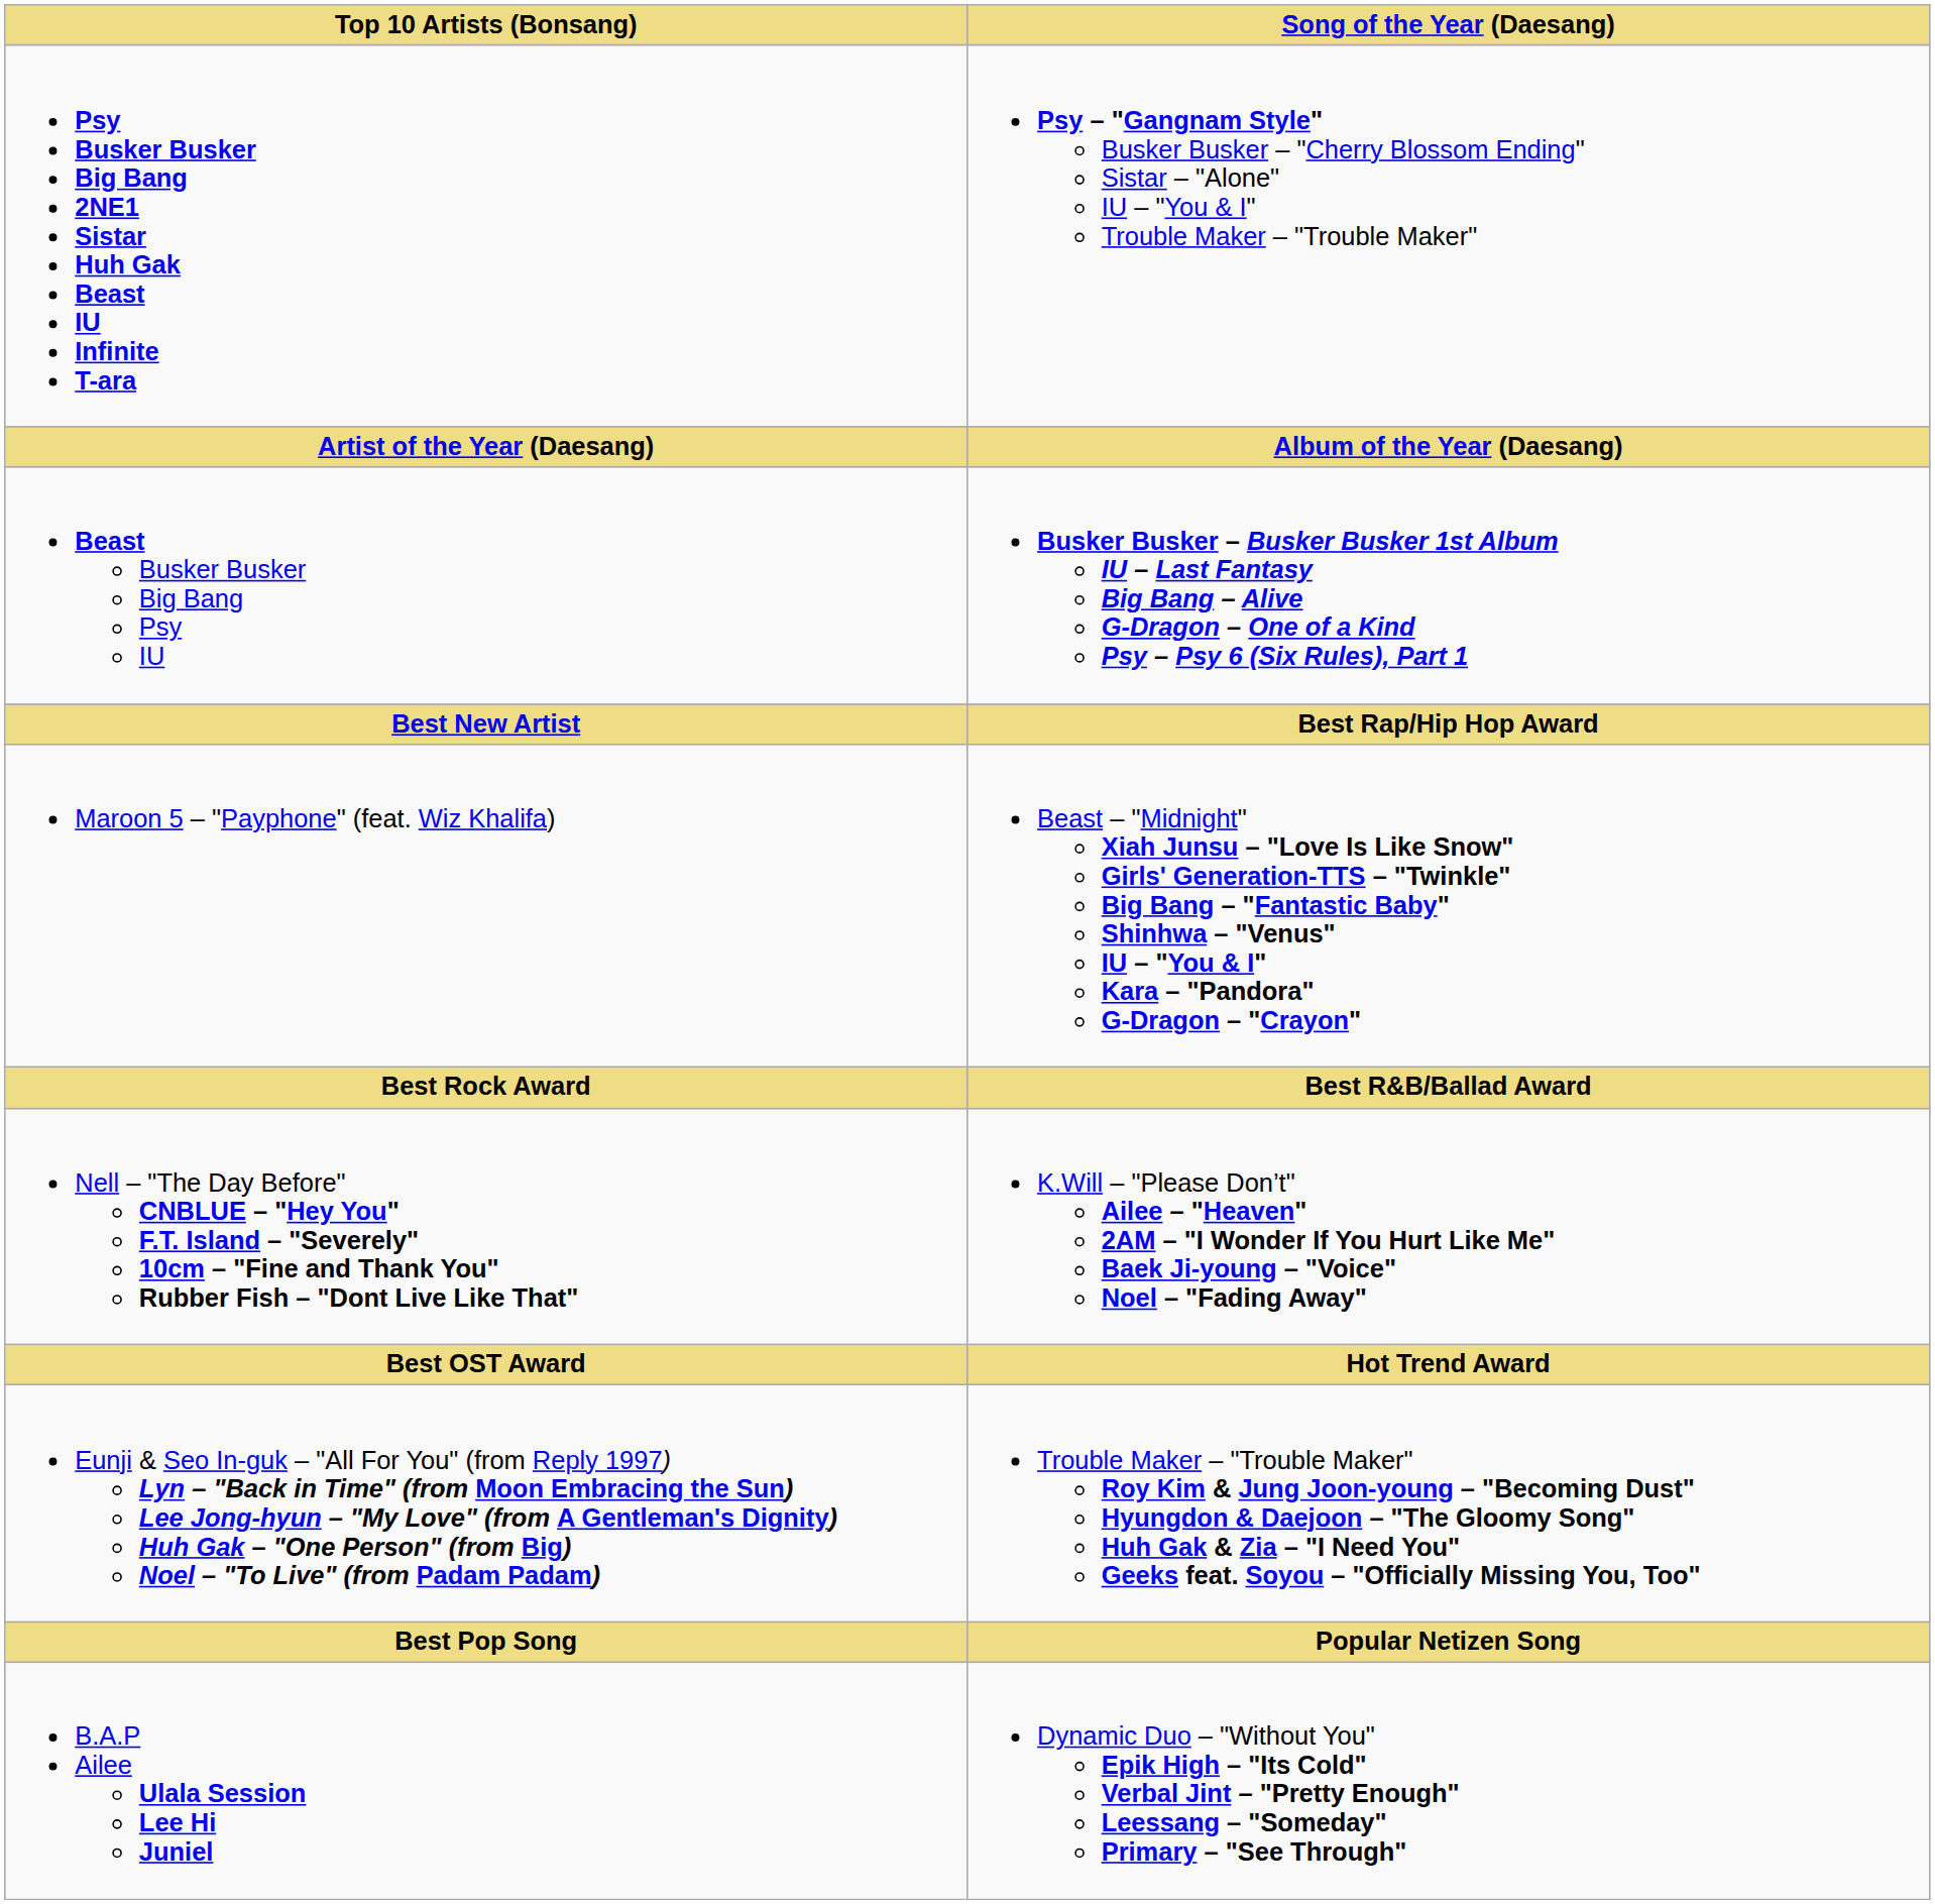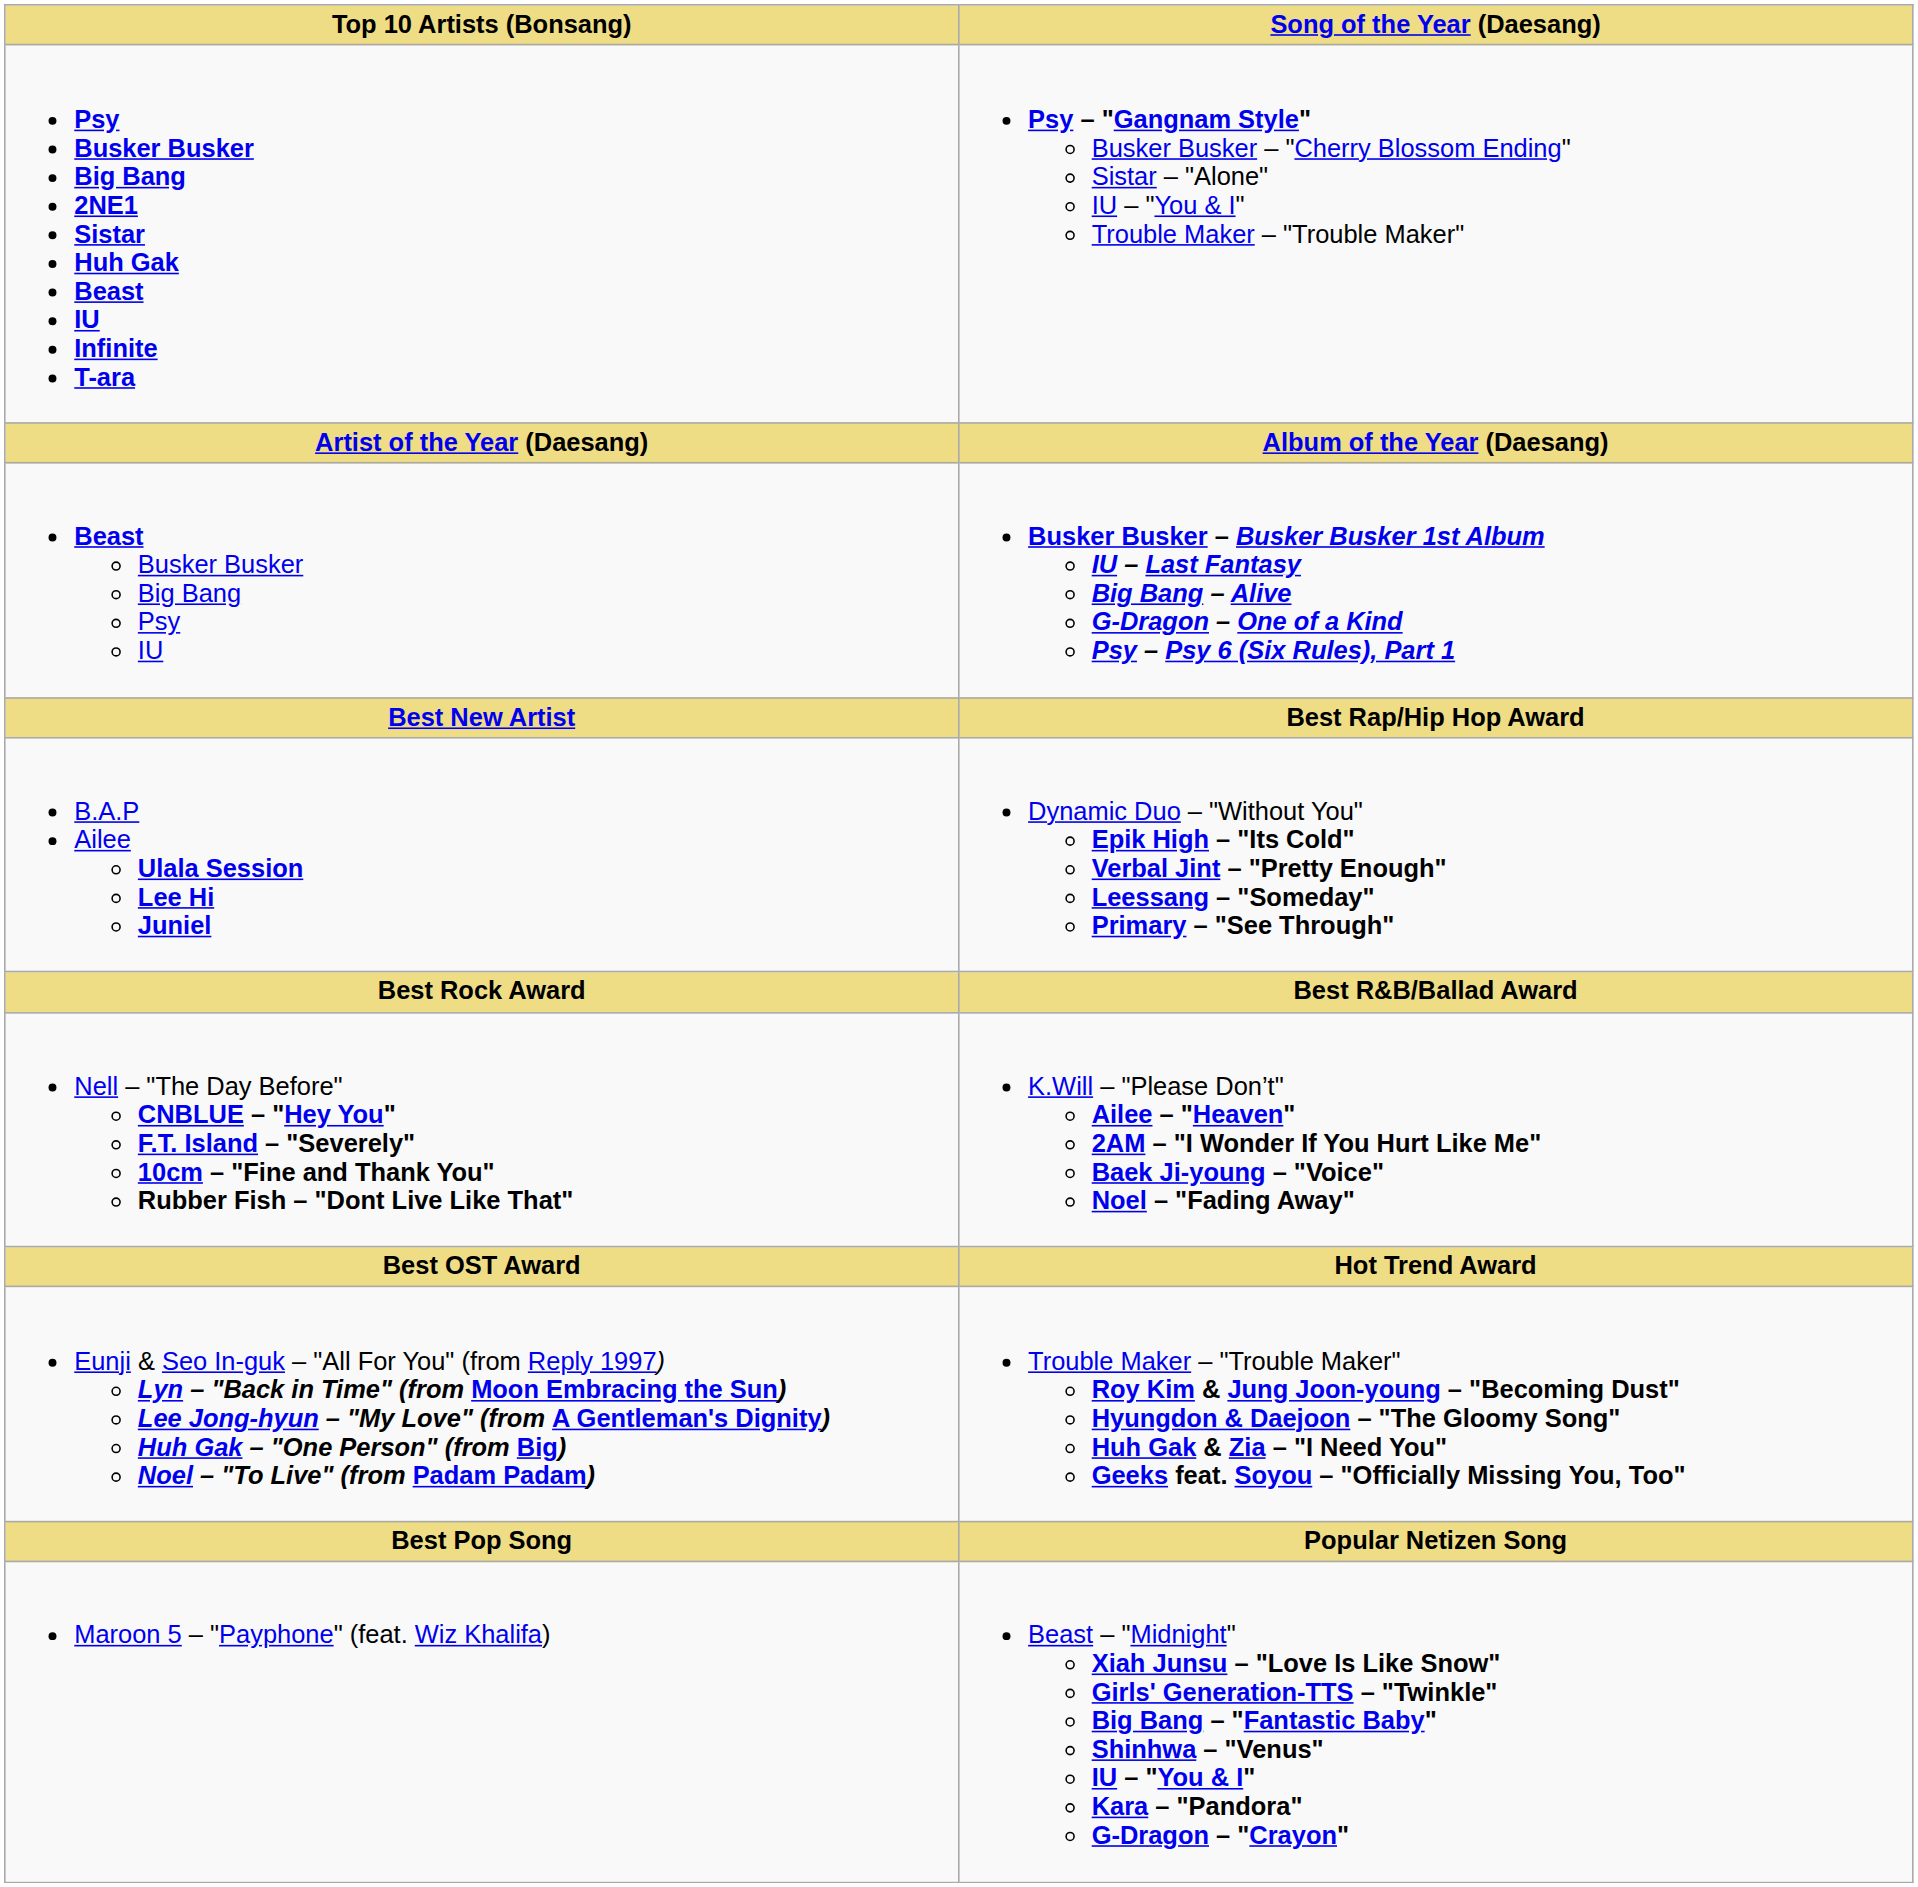 <table class="wikitable" style="width:95%">
 <tr>
 <th style="background:#EEDD85; width=;">Top 10 Artists (Bonsang)</th>
 <th style="background:#EEDD85; width=;"><a href='#'>Song of the Year</a> (Daesang)</th>
 </tr>
 <tr>
 <td style="vertical-align:top"><br><ul><li><strong><a href='#'>Psy</a></strong></li><li><strong><a href='#'>Busker Busker</a></strong></li><li><strong><a href='#'>Big Bang</a></strong></li><li><strong><a href='#'>2NE1</a></strong></li><li><strong><a href='#'>Sistar</a></strong></li><li><strong><a href='#'>Huh Gak</a></strong></li><li><strong><a href='#'>Beast</a></strong></li><li><strong><a href='#'>IU</a></strong></li><li><strong><a href='#'>Infinite</a></strong></li><li><strong><a href='#'>T-ara</a></strong></li></ul></td>
 <td style="vertical-align:top"><br><ul><li><strong><a href='#'>Psy</a> – "<a href='#'>Gangnam Style</a>"</strong><ul><li><a href='#'>Busker Busker</a> – "<a href='#'>Cherry Blossom Ending</a>"</li><li><a href='#'>Sistar</a> – "Alone"</li><li><a href='#'>IU</a> – "<a href='#'>You & I</a>"</li><li><a href='#'>Trouble Maker</a> – "Trouble Maker"</li></ul></li></ul></td>
 </tr>
 <tr>
 <th scope="col" style="background:#EEDD85; width:50%"><a href='#'>Artist of the Year</a> (Daesang)</th>
 <th scope="col" style="background:#EEDD85; width:50%"><a href='#'>Album of the Year</a> (Daesang)</th>
 </tr>
 <tr>
 <td style="vertical-align:top"><br><ul><li><strong><a href='#'>Beast</a></strong><ul><li><a href='#'>Busker Busker</a></li><li><a href='#'>Big Bang</a></li><li><a href='#'>Psy</a></li><li><a href='#'>IU</a></li></ul></li></ul></td>
 <td style="vertical-align:top"><br><ul><li><strong><a href='#'>Busker Busker</a> – <em><a href='#'>Busker Busker 1st Album</a><strong><em><ul><li><a href='#'>IU</a> – </em><a href='#'>Last Fantasy</a><em></li><li><a href='#'>Big Bang</a> – </em><a href='#'>Alive</a><em></li><li><a href='#'>G-Dragon</a> – </em><a href='#'>One of a Kind</a><em></li><li><a href='#'>Psy</a> – </em><a href='#'>Psy 6 (Six Rules), Part 1</a><em></li></ul></li></ul></td>
 </tr>
 <tr>
 <th scope="col" style="background:#EEDD85; width:50%"><a href='#'>Best New Artist</a></th>
 <th scope="col" style="background:#EEDD85; width:50%">Best Rap/Hip Hop Award</th>
 </tr>
 <tr>
-<td valign="top"><br><ul><li></strong><a href='#'>Maroon 5</a> – "<a href='#'>Payphone</a>" (feat. <a href='#'>Wiz Khalifa</a>)<strong></li></ul></td>
-<td valign="top"><br><ul><li></strong><a href='#'>Beast</a> – "<a href='#'>Midnight</a>"<strong><ul><li><a href='#'>Xiah Junsu</a> – "Love Is Like Snow"</li><li><a href='#'>Girls' Generation-TTS</a> – "Twinkle"</li><li><a href='#'>Big Bang</a> – "<a href='#'>Fantastic Baby</a>"</li><li><a href='#'>Shinhwa</a> – "Venus"</li><li><a href='#'>IU</a> – "<a href='#'>You & I</a>"</li><li><a href='#'>Kara</a> – "Pandora"</li><li><a href='#'>G-Dragon</a> – "<a href='#'>Crayon</a>"</li></ul></li></ul></td>
+<td style="vertical-align:top"><br><ul><li></strong><a href='#'>B.A.P</a><strong></li><li></strong><a href='#'>Ailee</a><strong><ul><li><a href='#'>Ulala Session</a></li><li><a href='#'>Lee Hi</a></li><li><a href='#'>Juniel</a></li></ul></li></ul></td>
+<td style="vertical-align:top"><br><ul><li></strong><a href='#'>Dynamic Duo</a> – "Without You"<strong><ul><li><a href='#'>Epik High</a> – "Its Cold"</li><li><a href='#'>Verbal Jint</a> – "Pretty Enough"</li><li><a href='#'>Leessang</a> – "Someday"</li><li><a href='#'>Primary</a> – "See Through"</li></ul></li></ul></td>
 </tr>
 <tr>
 <th style="background:#EEDD85; width=;">Best Rock Award</th>
 <th style="background:#EEDD85; width=;">Best R&B/Ballad Award</th>
 </tr>
 <tr>
 <td style="vertical-align:top"><br><ul><li></strong><a href='#'>Nell</a> – "The Day Before"<strong><ul><li><a href='#'>CNBLUE</a> – "<a href='#'>Hey You</a>"</li><li><a href='#'>F.T. Island</a> – "Severely"</li><li><a href='#'>10cm</a> – "Fine and Thank You"</li><li>Rubber Fish – "Dont Live Like That"</li></ul></li></ul></td>
 <td style="vertical-align:top"><br><ul><li></strong><a href='#'>K.Will</a> – "Please Don’t"<strong><ul><li><a href='#'>Ailee</a> – "<a href='#'>Heaven</a>"</li><li><a href='#'>2AM</a> – "I Wonder If You Hurt Like Me"</li><li><a href='#'>Baek Ji-young</a> – "Voice"</li><li><a href='#'>Noel</a> – "Fading Away"</li></ul></li></ul></td>
 </tr>
 <tr>
 <th style="background:#EEDD85; width=;">Best OST Award</th>
 <th style="background:#EEDD85; width=;">Hot Trend Award</th>
 </tr>
 <tr>
 <td style="vertical-align:top"><br><ul><li></strong><a href='#'>Eunji</a> & <a href='#'>Seo In-guk</a> – "All For You" (from </em><a href='#'>Reply 1997</a><em>)<strong><ul><li><a href='#'>Lyn</a> – "Back in Time" (from </em><a href='#'>Moon Embracing the Sun</a><em>)</li><li><a href='#'>Lee Jong-hyun</a> – "My Love" (from </em><a href='#'>A Gentleman's Dignity</a><em>)</li><li><a href='#'>Huh Gak</a> – "One Person" (from </em><a href='#'>Big</a><em>)</li><li><a href='#'>Noel</a> – "To Live" (from </em><a href='#'>Padam Padam</a><em>)</li></ul></li></ul></td>
 <td style="vertical-align:top"><br><ul><li><a href='#'></strong>Trouble Maker<strong></a> </strong>– "Trouble Maker"<strong><ul><li><a href='#'>Roy Kim</a> & <a href='#'>Jung Joon-young</a> – "Becoming Dust"</li><li><a href='#'>Hyungdon & Daejoon</a> – "The Gloomy Song"</li><li><a href='#'>Huh Gak</a> & <a href='#'>Zia</a> – "I Need You"</li><li><a href='#'>Geeks</a> feat. <a href='#'>Soyou</a> – "Officially Missing You, Too"</li></ul></li></ul></td>
 </tr>
 <tr>
 <th style="background:#EEDD85; width=;">Best Pop Song</th>
 <th style="background:#EEDD85; width=;">Popular Netizen Song</th>
 </tr>
 <tr>
-<td style="vertical-align:top"><br><ul><li></strong><a href='#'>B.A.P</a><strong></li><li></strong><a href='#'>Ailee</a><strong><ul><li><a href='#'>Ulala Session</a></li><li><a href='#'>Lee Hi</a></li><li><a href='#'>Juniel</a></li></ul></li></ul></td>
-<td style="vertical-align:top"><br><ul><li></strong><a href='#'>Dynamic Duo</a> – "Without You"<strong><ul><li><a href='#'>Epik High</a> – "Its Cold"</li><li><a href='#'>Verbal Jint</a> – "Pretty Enough"</li><li><a href='#'>Leessang</a> – "Someday"</li><li><a href='#'>Primary</a> – "See Through"</li></ul></li></ul></td>
+<td valign="top"><br><ul><li></strong><a href='#'>Maroon 5</a> – "<a href='#'>Payphone</a>" (feat. <a href='#'>Wiz Khalifa</a>)<strong></li></ul></td>
+<td valign="top"><br><ul><li></strong><a href='#'>Beast</a> – "<a href='#'>Midnight</a>"<strong><ul><li><a href='#'>Xiah Junsu</a> – "Love Is Like Snow"</li><li><a href='#'>Girls' Generation-TTS</a> – "Twinkle"</li><li><a href='#'>Big Bang</a> – "<a href='#'>Fantastic Baby</a>"</li><li><a href='#'>Shinhwa</a> – "Venus"</li><li><a href='#'>IU</a> – "<a href='#'>You & I</a>"</li><li><a href='#'>Kara</a> – "Pandora"</li><li><a href='#'>G-Dragon</a> – "<a href='#'>Crayon</a>"</li></ul></li></ul></td>
 </tr>
 </table>
